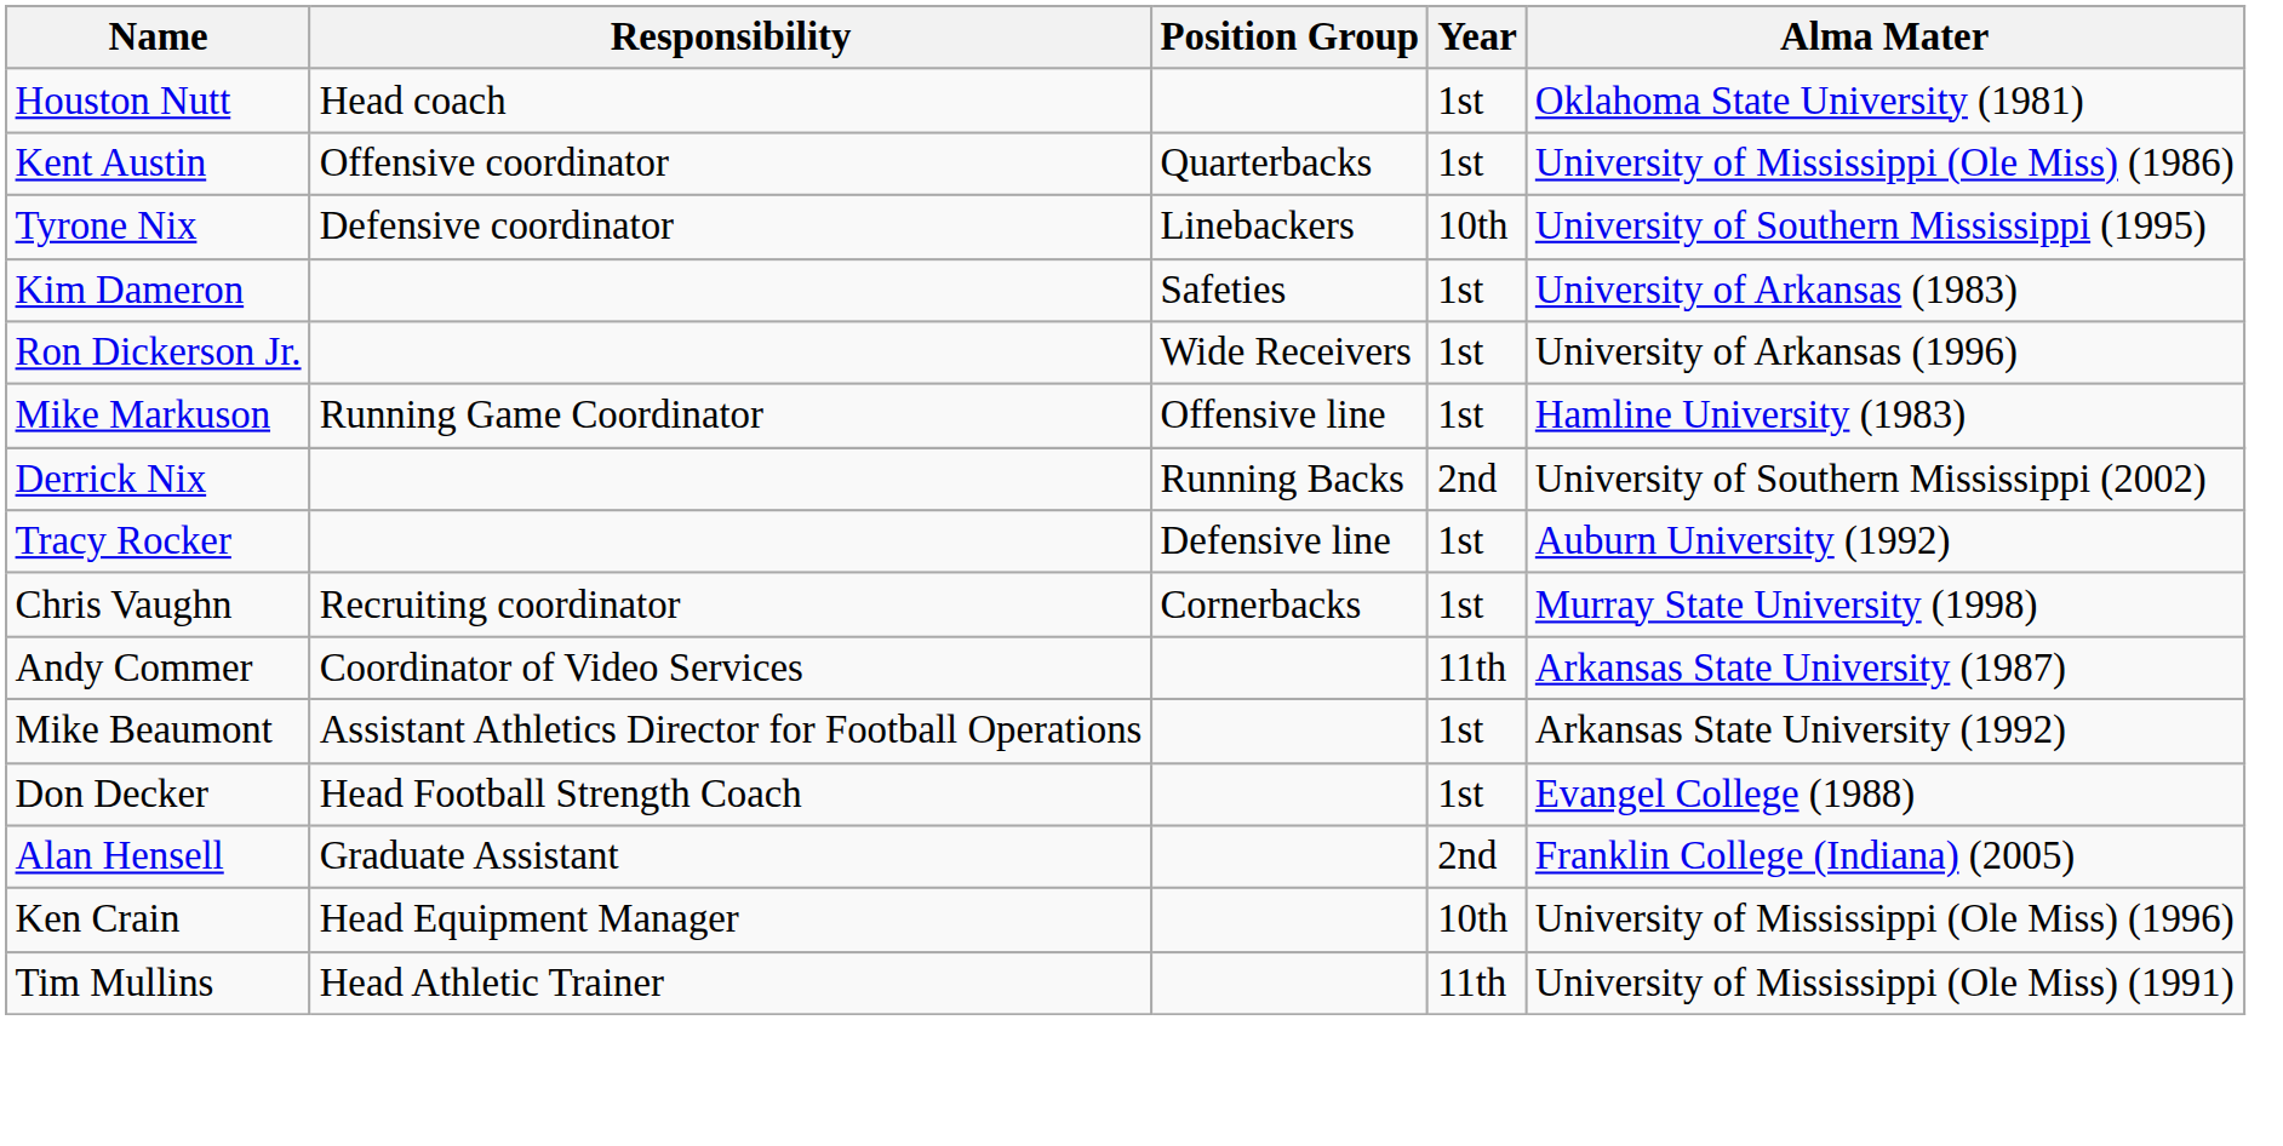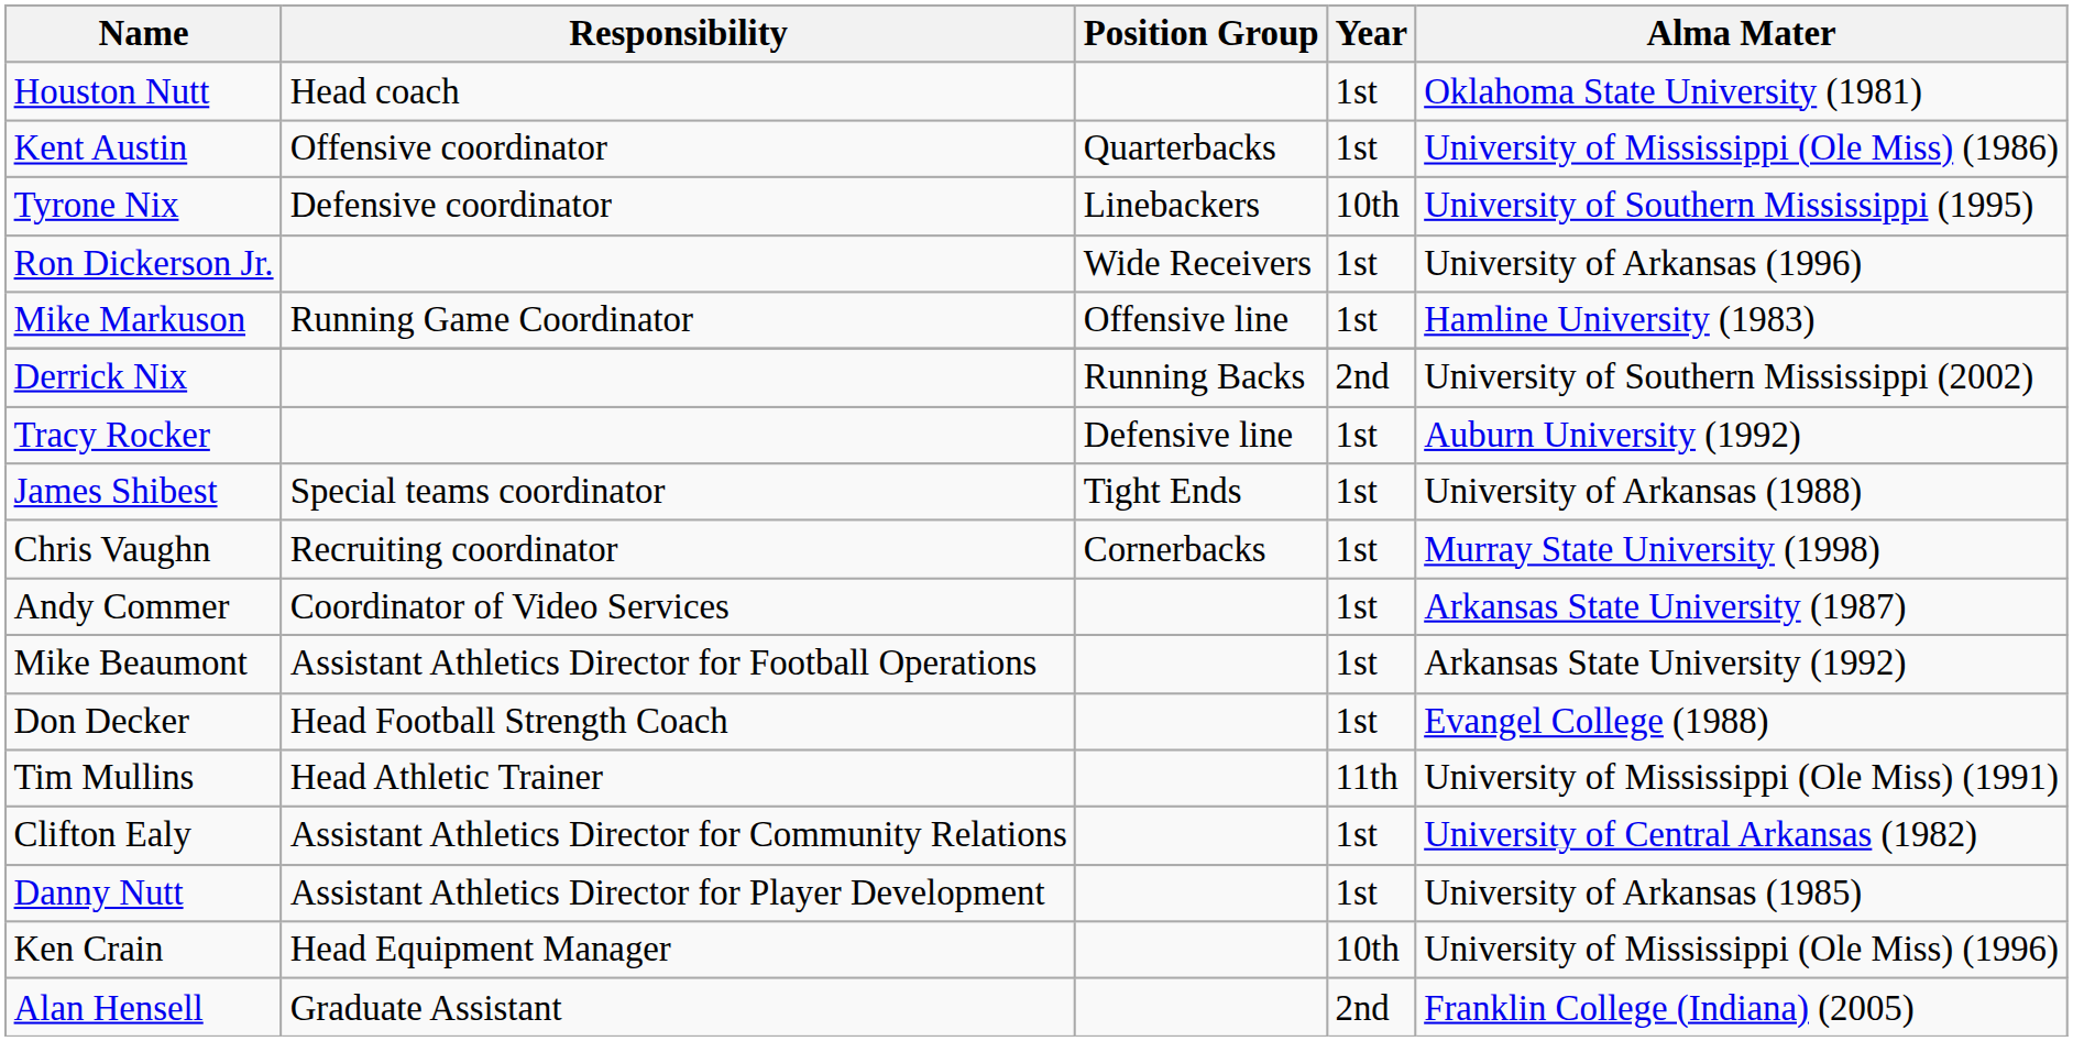 <table class="wikitable">
 <tr>
 <th>Name</th>
 <th>Responsibility</th>
 <th>Position Group</th>
 <th>Year</th>
 <th>Alma Mater</th>
 </tr>
 <tr>
 <td><a href='#'>Houston Nutt</a></td>
 <td>Head coach</td>
 <td></td>
 <td>1st</td>
 <td><a href='#'>Oklahoma State University</a> (1981)</td>
 </tr>
 <tr>
 <td><a href='#'>Kent Austin</a></td>
 <td>Offensive coordinator</td>
 <td>Quarterbacks</td>
 <td>1st</td>
 <td><a href='#'>University of Mississippi (Ole Miss)</a> (1986)</td>
 </tr>
 <tr>
 <td><a href='#'>Tyrone Nix</a></td>
 <td>Defensive coordinator</td>
 <td>Linebackers</td>
 <td>10th</td>
 <td><a href='#'>University of Southern Mississippi</a> (1995)</td>
-</tr>
-<tr>
-<td><a href='#'>Kim Dameron</a></td>
-<td></td>
-<td>Safeties</td>
-<td>1st</td>
-<td><a href='#'>University of Arkansas</a> (1983)</td>
 </tr>
 <tr>
 <td><a href='#'>Ron Dickerson Jr.</a></td>
 <td></td>
 <td>Wide Receivers</td>
 <td>1st</td>
 <td>University of Arkansas (1996)</td>
 </tr>
 <tr>
 <td><a href='#'>Mike Markuson</a></td>
 <td>Running Game Coordinator</td>
 <td>Offensive line</td>
 <td>1st</td>
 <td><a href='#'>Hamline University</a> (1983)</td>
 </tr>
 <tr>
 </tr>
 <tr>
 <td><a href='#'>Derrick Nix</a></td>
 <td></td>
 <td>Running Backs</td>
 <td>2nd</td>
 <td>University of Southern Mississippi (2002)</td>
 </tr>
 <tr>
 <td><a href='#'>Tracy Rocker</a></td>
 <td></td>
 <td>Defensive line</td>
 <td>1st</td>
 <td><a href='#'>Auburn University</a> (1992)</td>
 </tr>
 <tr>
+<td><a href='#'>James Shibest</a></td>
+<td>Special teams coordinator</td>
+<td>Tight Ends</td>
+<td>1st</td>
+<td>University of Arkansas (1988)</td>
+</tr>
+<tr>
 <td>Chris Vaughn</td>
 <td>Recruiting coordinator</td>
 <td>Cornerbacks</td>
 <td>1st</td>
 <td><a href='#'>Murray State University</a> (1998)</td>
 </tr>
 <tr>
 <td>Andy Commer</td>
 <td>Coordinator of Video Services</td>
 <td></td>
-<td>11th</td>
+<td>1st</td>
 <td><a href='#'>Arkansas State University</a> (1987)</td>
 </tr>
 <tr>
 <td>Mike Beaumont</td>
 <td>Assistant Athletics Director for Football Operations</td>
 <td></td>
 <td>1st</td>
 <td>Arkansas State University (1992)</td>
 </tr>
 <tr>
 <td>Don Decker</td>
 <td>Head Football Strength Coach</td>
 <td></td>
 <td>1st</td>
 <td><a href='#'>Evangel College</a> (1988)</td>
 </tr>
 <tr>
-<td><a href='#'>Alan Hensell</a></td>
-<td>Graduate Assistant</td>
+<td>Tim Mullins</td>
+<td>Head Athletic Trainer</td>
 <td></td>
-<td>2nd</td>
-<td><a href='#'>Franklin College (Indiana)</a> (2005)</td>
+<td>11th</td>
+<td>University of Mississippi (Ole Miss) (1991)</td>
+</tr>
+<tr>
+<td>Clifton Ealy</td>
+<td>Assistant Athletics Director for Community Relations</td>
+<td></td>
+<td>1st</td>
+<td><a href='#'>University of Central Arkansas</a> (1982)</td>
+</tr>
+<tr>
+<td><a href='#'>Danny Nutt</a></td>
+<td>Assistant Athletics Director for Player Development</td>
+<td></td>
+<td>1st</td>
+<td>University of Arkansas (1985)</td>
 </tr>
 <tr>
 <td>Ken Crain</td>
 <td>Head Equipment Manager</td>
 <td></td>
 <td>10th</td>
 <td>University of Mississippi (Ole Miss) (1996)</td>
 </tr>
 <tr>
-<td>Tim Mullins</td>
-<td>Head Athletic Trainer</td>
+<td><a href='#'>Alan Hensell</a></td>
+<td>Graduate Assistant</td>
 <td></td>
-<td>11th</td>
-<td>University of Mississippi (Ole Miss) (1991)</td>
+<td>2nd</td>
+<td><a href='#'>Franklin College (Indiana)</a> (2005)</td>
 </tr>
 </table>
